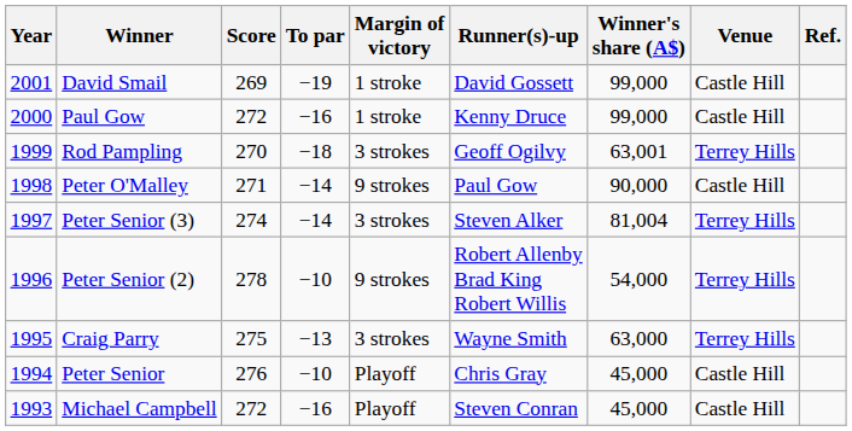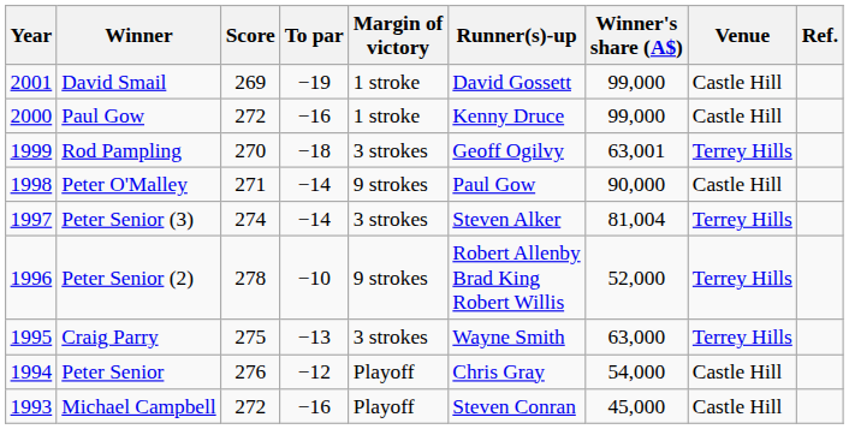 <table class=wikitable style="font-size:95%">
 <tr>
 <th>Year</th>
 <th>Winner</th>
 <th>Score</th>
 <th>To par</th>
 <th>Margin of<br>victory</th>
 <th>Runner(s)-up</th>
 <th>Winner's<br>share (<a href='#'>A$</a>)</th>
 <th>Venue</th>
 <th>Ref.</th>
 </tr>
 <tr>
 <td><a href='#'>2001</a></td>
 <td> <a href='#'>David Smail</a></td>
 <td align=center>269</td>
 <td align=center>−19</td>
 <td>1 stroke</td>
 <td> <a href='#'>David Gossett</a></td>
 <td align=center>99,000</td>
 <td>Castle Hill</td>
 <td></td>
 </tr>
 <tr>
 <td><a href='#'>2000</a></td>
 <td> <a href='#'>Paul Gow</a></td>
 <td align=center>272</td>
 <td align=center>−16</td>
 <td>1 stroke</td>
 <td> <a href='#'>Kenny Druce</a></td>
 <td align=center>99,000</td>
 <td>Castle Hill</td>
 <td></td>
 </tr>
 <tr>
 <td><a href='#'>1999</a></td>
 <td> <a href='#'>Rod Pampling</a></td>
 <td align=center>270</td>
 <td align=center>−18</td>
 <td>3 strokes</td>
 <td> <a href='#'>Geoff Ogilvy</a></td>
 <td align=center>63,001</td>
 <td><a href='#'>Terrey Hills</a></td>
 <td></td>
 </tr>
 <tr>
 <td><a href='#'>1998</a></td>
 <td> <a href='#'>Peter O'Malley</a></td>
 <td align=center>271</td>
 <td align=center>−14</td>
 <td>9 strokes</td>
 <td> <a href='#'>Paul Gow</a></td>
 <td align=center>90,000</td>
 <td>Castle Hill</td>
 <td></td>
 </tr>
 <tr>
 <td><a href='#'>1997</a></td>
 <td> <a href='#'>Peter Senior</a> (3)</td>
 <td align=center>274</td>
 <td align=center>−14</td>
 <td>3 strokes</td>
 <td> <a href='#'>Steven Alker</a></td>
 <td align=center>81,004</td>
 <td><a href='#'>Terrey Hills</a></td>
 <td></td>
 </tr>
 <tr>
 <td><a href='#'>1996</a></td>
 <td> <a href='#'>Peter Senior</a> (2)</td>
 <td align=center>278</td>
 <td align=center>−10</td>
 <td>9 strokes</td>
 <td> <a href='#'>Robert Allenby</a><br> <a href='#'>Brad King</a><br> <a href='#'>Robert Willis</a></td>
-<td align=center>54,000</td>
+<td align=center>52,000</td>
 <td><a href='#'>Terrey Hills</a></td>
 <td></td>
 </tr>
 <tr>
 <td><a href='#'>1995</a></td>
 <td> <a href='#'>Craig Parry</a></td>
 <td align=center>275</td>
 <td align=center>−13</td>
 <td>3 strokes</td>
 <td> <a href='#'>Wayne Smith</a></td>
 <td align=center>63,000</td>
 <td><a href='#'>Terrey Hills</a></td>
 <td></td>
 </tr>
 <tr>
 <td><a href='#'>1994</a></td>
 <td> <a href='#'>Peter Senior</a></td>
 <td align=center>276</td>
-<td align=center>−10</td>
+<td align=center>−12</td>
 <td>Playoff</td>
 <td> <a href='#'>Chris Gray</a></td>
-<td align=center>45,000</td>
+<td align=center>54,000</td>
 <td>Castle Hill</td>
 <td></td>
 </tr>
 <tr>
 <td><a href='#'>1993</a></td>
 <td> <a href='#'>Michael Campbell</a></td>
 <td align=center>272</td>
 <td align=center>−16</td>
 <td>Playoff</td>
 <td> <a href='#'>Steven Conran</a></td>
 <td align=center>45,000</td>
 <td>Castle Hill</td>
 <td></td>
 </tr>
 </table>
